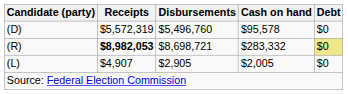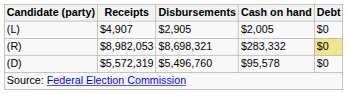 <table class="wikitable sortable">
 <tr>
 <th>Candidate (party)</th>
 <th>Receipts</th>
 <th>Disbursements</th>
 <th>Cash on hand</th>
 <th>Debt</th>
 </tr>
 <tr>
+<td> (L)</td>
+<td>$4,907</td>
+<td>$2,905</td>
+<td>$2,005</td>
+<td>$0</td>
+</tr>
+<tr>
+<td> (R)</td>
+<td>$8,982,053</td>
+<td>$8,698,321</td>
+<td>$283,332</td>
+<td style="background: khaki;">$0</td>
+</tr>
+<tr>
 <td> (D)</td>
 <td>$5,572,319</td>
 <td>$5,496,760</td>
 <td>$95,578</td>
 <td>$0</td>
 </tr>
 <tr>
-<td> (R)</td>
-<td><strong>$8,982,053</strong></td>
-<td>$8,698,721</td>
-<td>$283,332</td>
-<td style="background: khaki;">$0</td>
-</tr>
-<tr>
-<td> (L)</td>
-<td>$4,907</td>
-<td>$2,905</td>
-<td>$2,005</td>
-<td>$0</td>
-</tr>
-<tr>
 <td colspan=5>Source: <a href='#'>Federal Election Commission</a></td>
 </tr>
 </table>
